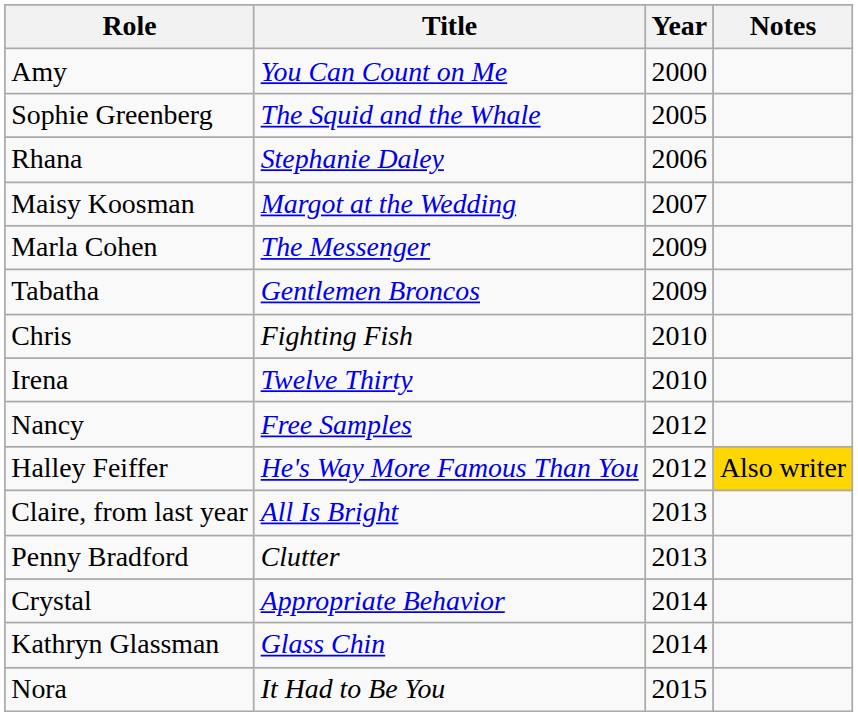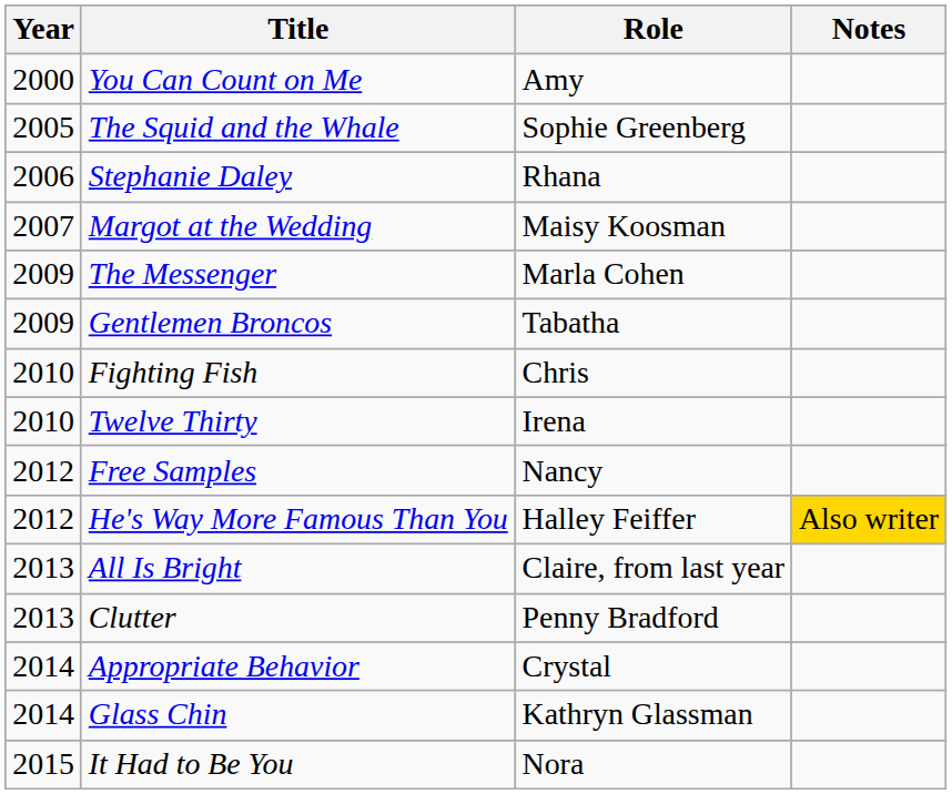 <table class="wikitable sortable">
 <tr>
+<th>Year</th>
+<th>Title</th>
 <th>Role</th>
-<th>Title</th>
-<th>Year</th>
 <th>Notes</th>
 </tr>
 <tr>
+<td>2000</td>
+<td><em><a href='#'>You Can Count on Me</a></em></td>
 <td>Amy</td>
-<td><em><a href='#'>You Can Count on Me</a></em></td>
-<td>2000</td>
 <td></td>
 </tr>
 <tr>
+<td>2005</td>
+<td><em><a href='#'>The Squid and the Whale</a></em></td>
 <td>Sophie Greenberg</td>
-<td><em><a href='#'>The Squid and the Whale</a></em></td>
-<td>2005</td>
 <td></td>
 </tr>
 <tr>
+<td>2006</td>
+<td><em><a href='#'>Stephanie Daley</a></em></td>
 <td>Rhana</td>
-<td><em><a href='#'>Stephanie Daley</a></em></td>
-<td>2006</td>
 <td></td>
 </tr>
 <tr>
+<td>2007</td>
+<td><em><a href='#'>Margot at the Wedding</a></em></td>
 <td>Maisy Koosman</td>
-<td><em><a href='#'>Margot at the Wedding</a></em></td>
-<td>2007</td>
 <td></td>
 </tr>
 <tr>
+<td>2009</td>
+<td><a href='#'><em>The Messenger</em></a></td>
 <td>Marla Cohen</td>
-<td><a href='#'><em>The Messenger</em></a></td>
-<td>2009</td>
 <td></td>
 </tr>
 <tr>
+<td>2009</td>
+<td><em><a href='#'>Gentlemen Broncos</a></em></td>
 <td>Tabatha</td>
-<td><em><a href='#'>Gentlemen Broncos</a></em></td>
-<td>2009</td>
 <td></td>
 </tr>
 <tr>
+<td>2010</td>
+<td><em>Fighting Fish</em></td>
 <td>Chris</td>
-<td><em>Fighting Fish</em></td>
-<td>2010</td>
 <td></td>
 </tr>
 <tr>
+<td>2010</td>
+<td><a href='#'><em>Twelve Thirty</em></a></td>
 <td>Irena</td>
-<td><a href='#'><em>Twelve Thirty</em></a></td>
-<td>2010</td>
 <td></td>
 </tr>
 <tr>
+<td>2012</td>
+<td><em><a href='#'>Free Samples</a></em></td>
 <td>Nancy</td>
-<td><em><a href='#'>Free Samples</a></em></td>
-<td>2012</td>
 <td></td>
 </tr>
 <tr>
+<td>2012</td>
+<td><em><a href='#'>He's Way More Famous Than You</a></em></td>
 <td>Halley Feiffer</td>
-<td><em><a href='#'>He's Way More Famous Than You</a></em></td>
-<td>2012</td>
 <td style="background: gold;">Also writer</td>
 </tr>
 <tr>
+<td>2013</td>
+<td><em><a href='#'>All Is Bright</a></em></td>
 <td>Claire, from last year</td>
-<td><em><a href='#'>All Is Bright</a></em></td>
-<td>2013</td>
 <td></td>
 </tr>
 <tr>
+<td>2013</td>
+<td><em>Clutter</em></td>
 <td>Penny Bradford</td>
-<td><em>Clutter</em></td>
-<td>2013</td>
 <td></td>
 </tr>
 <tr>
+<td>2014</td>
+<td><em><a href='#'>Appropriate Behavior</a></em></td>
 <td>Crystal</td>
-<td><em><a href='#'>Appropriate Behavior</a></em></td>
-<td>2014</td>
 <td></td>
 </tr>
 <tr>
+<td>2014</td>
+<td><em><a href='#'>Glass Chin</a></em></td>
 <td>Kathryn Glassman</td>
-<td><em><a href='#'>Glass Chin</a></em></td>
-<td>2014</td>
 <td></td>
 </tr>
 <tr>
+<td>2015</td>
+<td><em>It Had to Be You</em></td>
 <td>Nora</td>
-<td><em>It Had to Be You</em></td>
-<td>2015</td>
 <td></td>
 </tr>
 </table>
